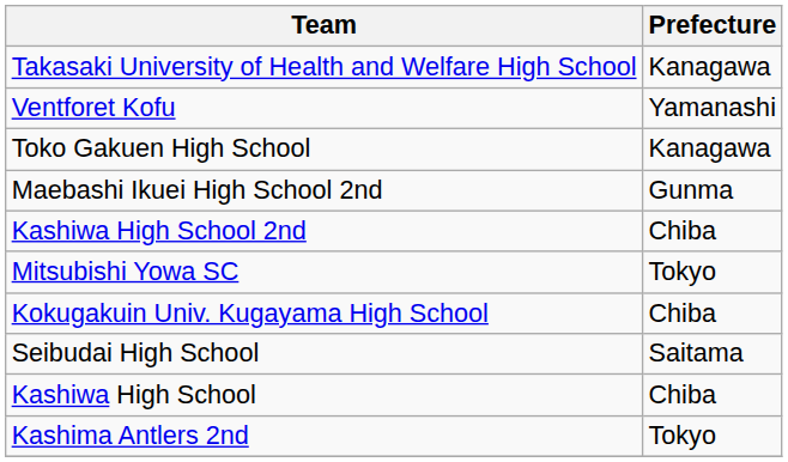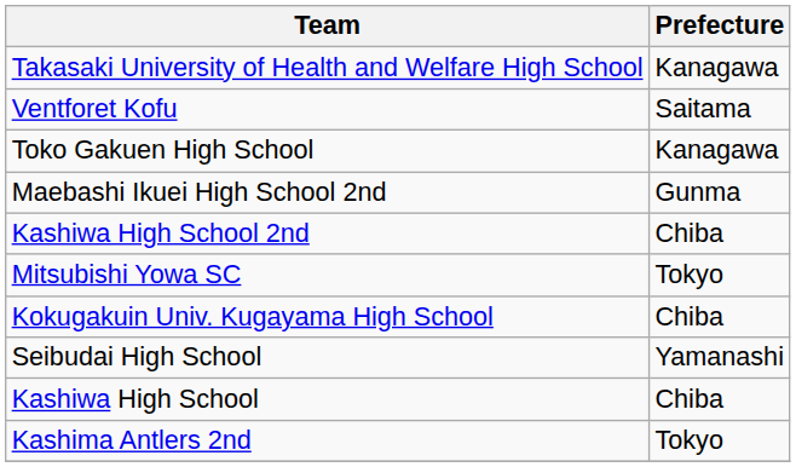 <table class="wikitable sortable">
 <tr>
 <th>Team</th>
 <th>Prefecture</th>
 </tr>
 <tr>
 <td><a href='#'>Takasaki University of Health and Welfare High School</a></td>
 <td>Kanagawa</td>
 </tr>
 <tr>
 <td><a href='#'>Ventforet Kofu</a></td>
-<td>Yamanashi</td>
+<td>Saitama</td>
 </tr>
 <tr>
 <td>Toko Gakuen High School</td>
 <td>Kanagawa</td>
 </tr>
 <tr>
 <td>Maebashi Ikuei High School 2nd</td>
 <td>Gunma</td>
 </tr>
 <tr>
 <td><a href='#'> Kashiwa High School 2nd</a></td>
 <td>Chiba</td>
 </tr>
 <tr>
 <td><a href='#'>Mitsubishi Yowa SC</a></td>
 <td>Tokyo</td>
 </tr>
 <tr>
 <td><a href='#'>Kokugakuin Univ. Kugayama High School</a></td>
 <td>Chiba</td>
 </tr>
 <tr>
 <td>Seibudai High School</td>
-<td>Saitama</td>
+<td>Yamanashi</td>
 </tr>
 <tr>
 <td><a href='#'> Kashiwa</a> High School</td>
 <td>Chiba</td>
 </tr>
 <tr>
 <td><a href='#'>Kashima Antlers 2nd</a></td>
 <td>Tokyo</td>
 </tr>
 <tr>
 </tr>
 </table>
